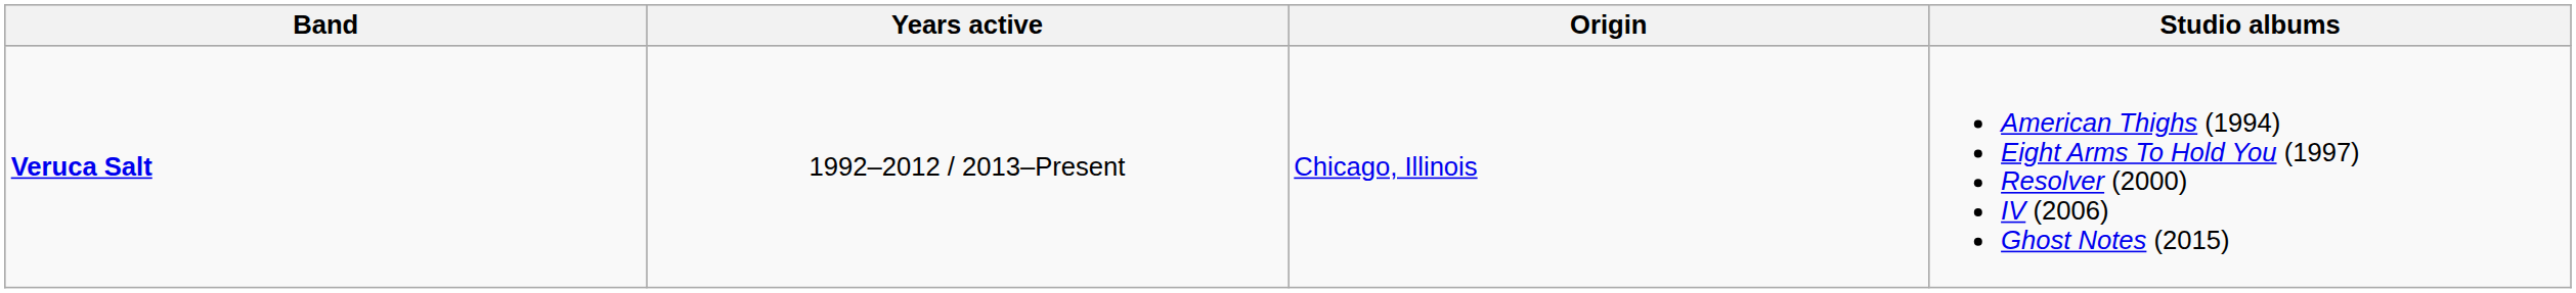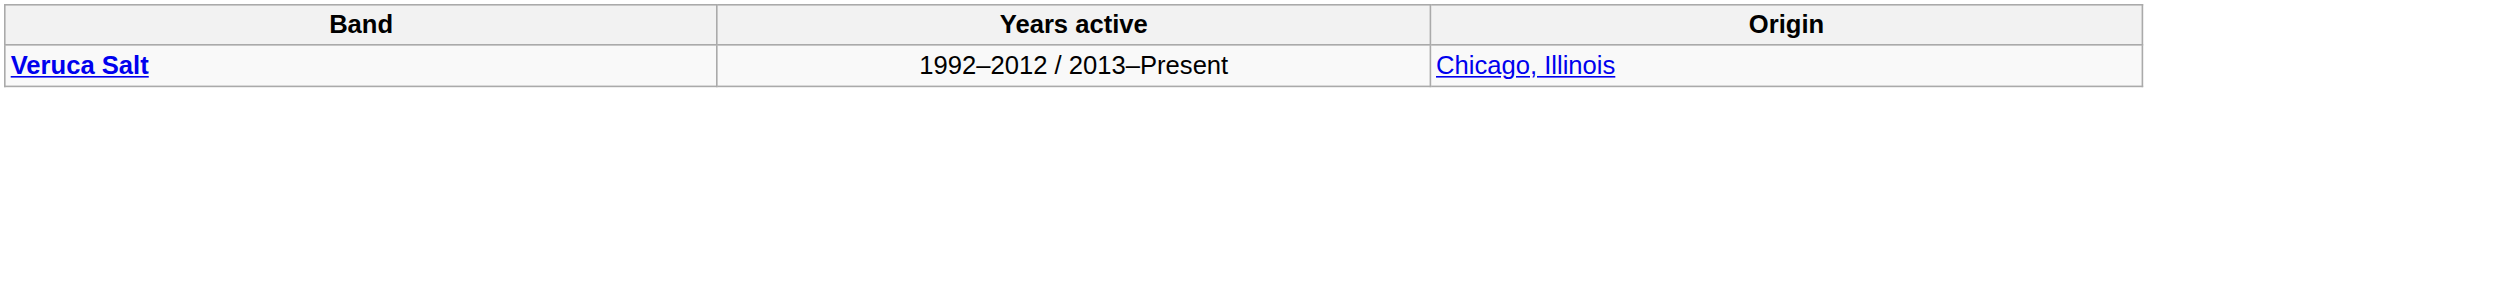 <table class="wikitable sortable">
 <tr>
 <th style="width:15%;">Band</th>
 <th style="width:15%;">Years active</th>
 <th style="width:15%;">Origin</th>
-<th style="width:15%;">Studio albums</th>
 </tr>
 <tr>
 <td><strong><a href='#'>Veruca Salt</a></strong></td>
 <td style="text-align:center;">1992–2012 / 2013–Present</td>
 <td><a href='#'>Chicago, Illinois</a></td>
-<td><br><ul><li><em><a href='#'>American Thighs</a></em> (1994)</li><li><em><a href='#'>Eight Arms To Hold You</a></em> (1997)</li><li><em><a href='#'>Resolver</a></em> (2000)</li><li><em><a href='#'>IV</a></em> (2006)</li><li><em><a href='#'>Ghost Notes</a></em> (2015)</li></ul></td>
 </tr>
 </table>
